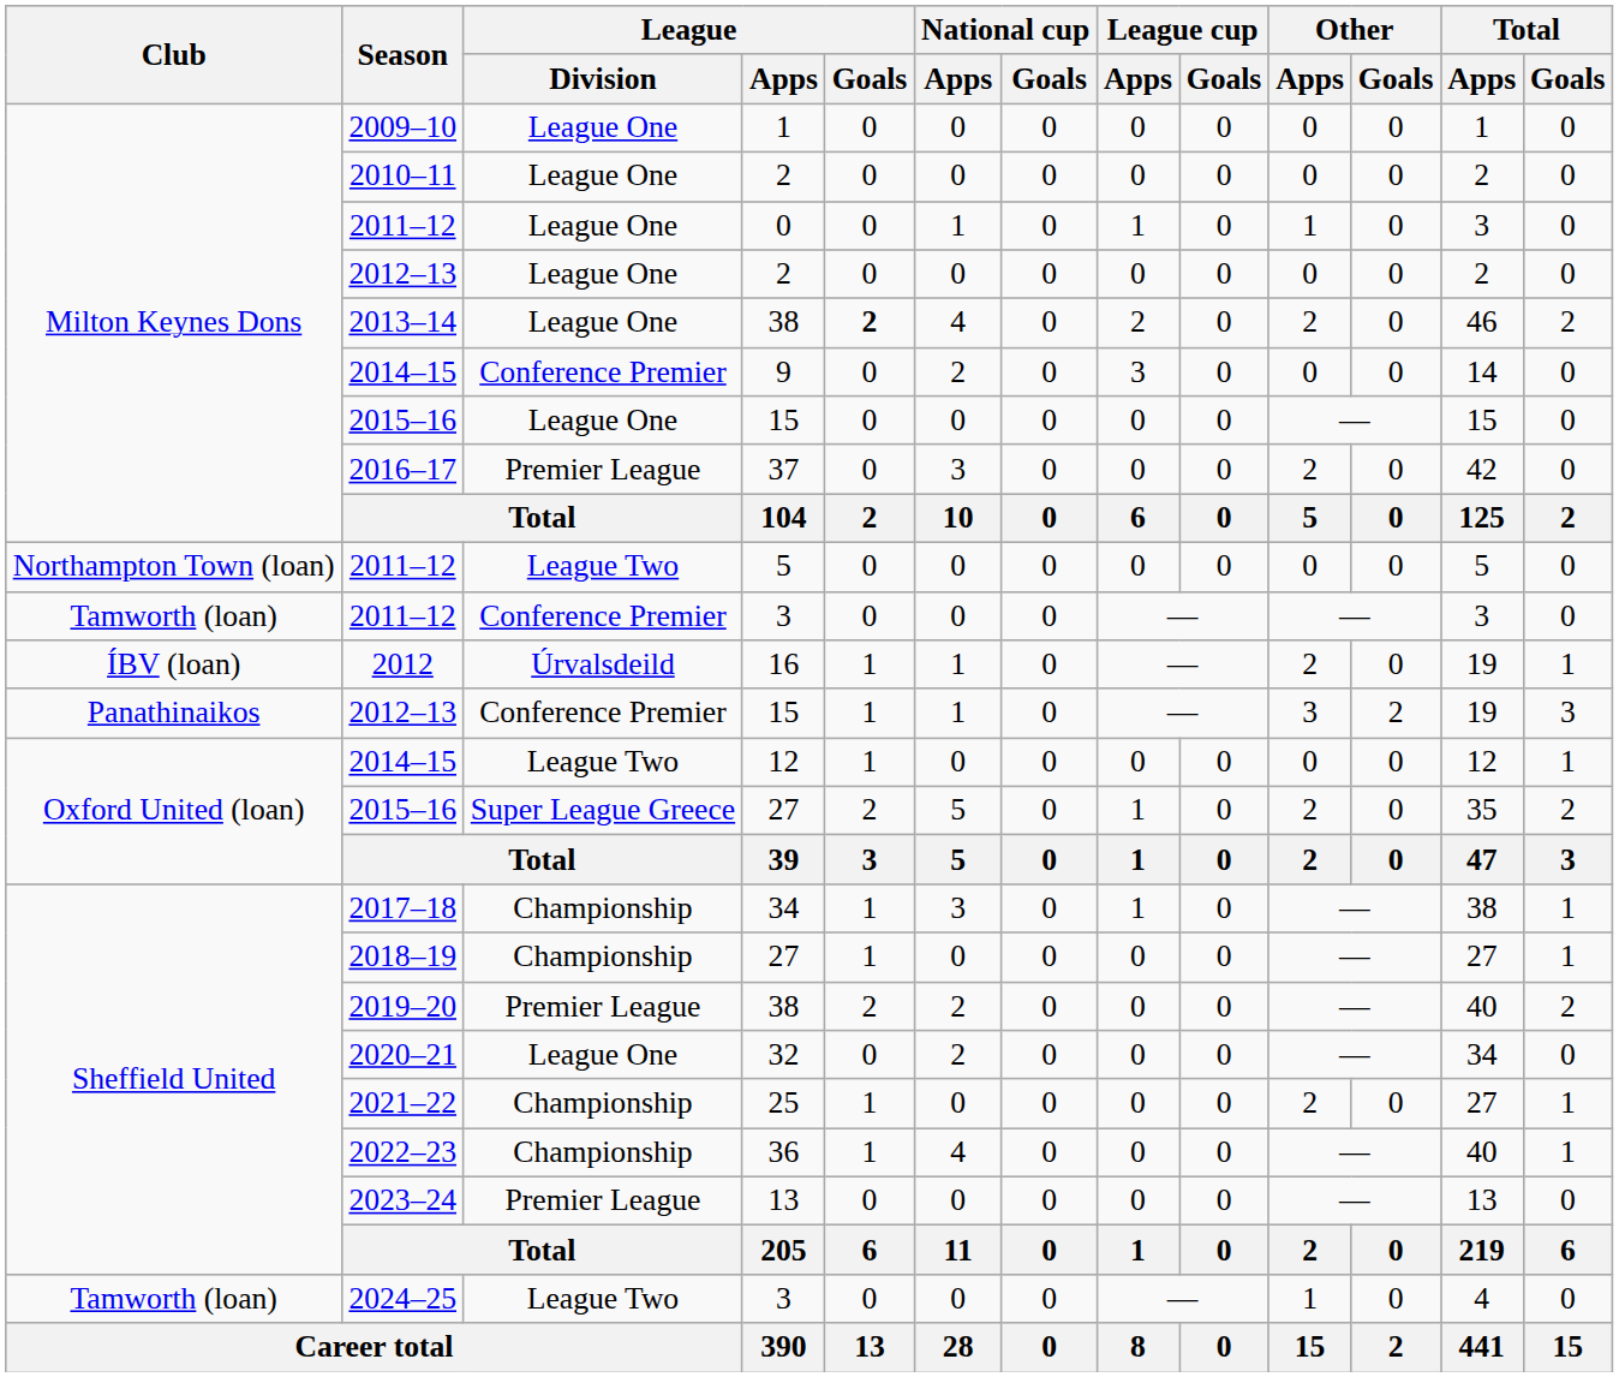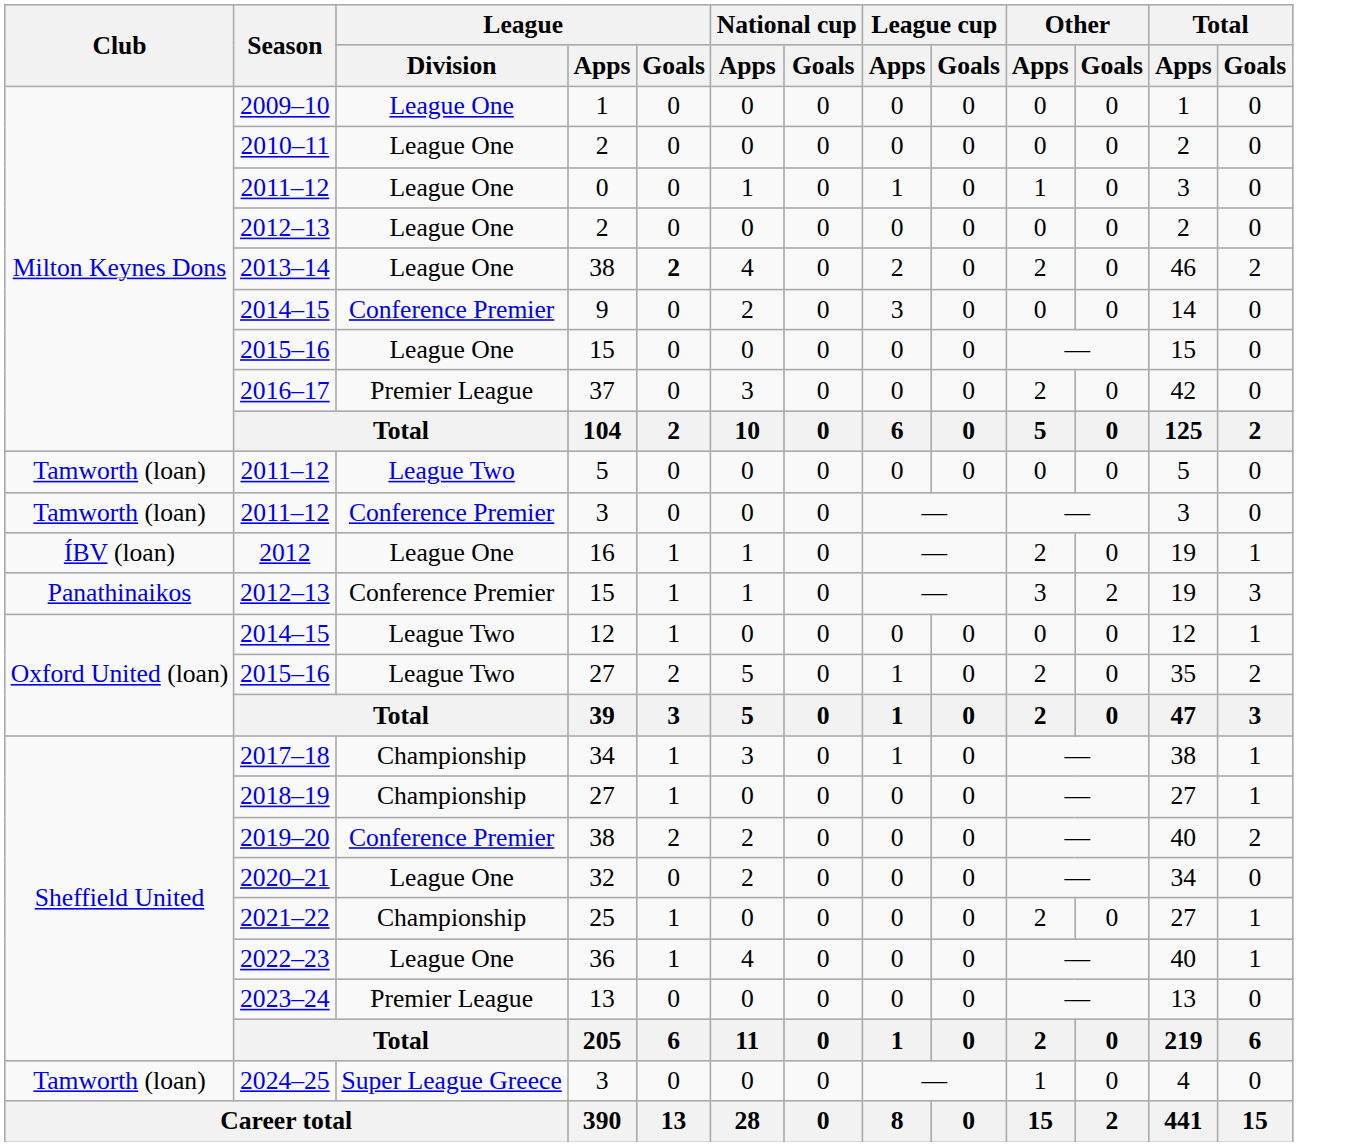 <table class=wikitable style=text-align:center>
 <tr>
 <th rowspan="2">Club</th>
 <th rowspan="2">Season</th>
 <th colspan="3">League</th>
 <th colspan="2">National cup</th>
 <th colspan="2">League cup</th>
 <th colspan="2">Other</th>
 <th colspan="2">Total</th>
 </tr>
 <tr>
 <th>Division</th>
 <th>Apps</th>
 <th>Goals</th>
 <th>Apps</th>
 <th>Goals</th>
 <th>Apps</th>
 <th>Goals</th>
 <th>Apps</th>
 <th>Goals</th>
 <th>Apps</th>
 <th>Goals</th>
 </tr>
 <tr>
 <td rowspan="9"><a href='#'>Milton Keynes Dons</a></td>
 <td><a href='#'>2009–10</a></td>
 <td><a href='#'>League One</a></td>
 <td>1</td>
 <td>0</td>
 <td>0</td>
 <td>0</td>
 <td>0</td>
 <td>0</td>
 <td>0</td>
 <td>0</td>
 <td>1</td>
 <td>0</td>
 </tr>
 <tr>
 <td><a href='#'>2010–11</a></td>
 <td>League One</td>
 <td>2</td>
 <td>0</td>
 <td>0</td>
 <td>0</td>
 <td>0</td>
 <td>0</td>
 <td>0</td>
 <td>0</td>
 <td>2</td>
 <td>0</td>
 </tr>
 <tr>
 <td><a href='#'>2011–12</a></td>
 <td>League One</td>
 <td>0</td>
 <td>0</td>
 <td>1</td>
 <td>0</td>
 <td>1</td>
 <td>0</td>
 <td>1</td>
 <td>0</td>
 <td>3</td>
 <td>0</td>
 </tr>
 <tr>
 <td><a href='#'>2012–13</a></td>
 <td>League One</td>
 <td>2</td>
 <td>0</td>
 <td>0</td>
 <td>0</td>
 <td>0</td>
 <td>0</td>
 <td>0</td>
 <td>0</td>
 <td>2</td>
 <td>0</td>
 </tr>
 <tr>
 <td><a href='#'>2013–14</a></td>
 <td>League One</td>
 <td>38</td>
 <td><strong>2</strong></td>
 <td>4</td>
 <td>0</td>
 <td>2</td>
 <td>0</td>
 <td>2</td>
 <td>0</td>
 <td>46</td>
 <td>2</td>
 </tr>
 <tr>
 <td><a href='#'>2014–15</a></td>
 <td><a href='#'>Conference Premier</a></td>
 <td>9</td>
 <td>0</td>
 <td>2</td>
 <td>0</td>
 <td>3</td>
 <td>0</td>
 <td>0</td>
 <td>0</td>
 <td>14</td>
 <td>0</td>
 </tr>
 <tr>
 <td><a href='#'>2015–16</a></td>
 <td>League One</td>
 <td>15</td>
 <td>0</td>
 <td>0</td>
 <td>0</td>
 <td>0</td>
 <td>0</td>
 <td colspan="2">—</td>
 <td>15</td>
 <td>0</td>
 </tr>
 <tr>
 <td><a href='#'>2016–17</a></td>
 <td>Premier League</td>
 <td>37</td>
 <td>0</td>
 <td>3</td>
 <td>0</td>
 <td>0</td>
 <td>0</td>
 <td>2</td>
 <td>0</td>
 <td>42</td>
 <td>0</td>
 </tr>
 <tr>
 <th colspan="2">Total</th>
 <th>104</th>
 <th>2</th>
 <th>10</th>
 <th>0</th>
 <th>6</th>
 <th>0</th>
 <th>5</th>
 <th>0</th>
 <th>125</th>
 <th>2</th>
 </tr>
 <tr>
-<td><a href='#'>Northampton Town</a> (loan)</td>
+<td><a href='#'>Tamworth</a> (loan)</td>
 <td><a href='#'>2011–12</a></td>
 <td><a href='#'>League Two</a></td>
 <td>5</td>
 <td>0</td>
 <td>0</td>
 <td>0</td>
 <td>0</td>
 <td>0</td>
 <td>0</td>
 <td>0</td>
 <td>5</td>
 <td>0</td>
 </tr>
 <tr>
 <td><a href='#'>Tamworth</a> (loan)</td>
 <td><a href='#'>2011–12</a></td>
 <td><a href='#'>Conference Premier</a></td>
 <td>3</td>
 <td>0</td>
 <td>0</td>
 <td>0</td>
 <td colspan="2">—</td>
 <td colspan="2">—</td>
 <td>3</td>
 <td>0</td>
 </tr>
 <tr>
 <td><a href='#'>ÍBV</a> (loan)</td>
 <td><a href='#'>2012</a></td>
-<td><a href='#'>Úrvalsdeild</a></td>
+<td>League One</td>
 <td>16</td>
 <td>1</td>
 <td>1</td>
 <td>0</td>
 <td colspan="2">—</td>
 <td>2</td>
 <td>0</td>
 <td>19</td>
 <td>1</td>
 </tr>
 <tr>
 <td><a href='#'>Panathinaikos</a></td>
 <td><a href='#'>2012–13</a></td>
 <td>Conference Premier</td>
 <td>15</td>
 <td>1</td>
 <td>1</td>
 <td>0</td>
 <td colspan="2">—</td>
 <td>3</td>
 <td>2</td>
 <td>19</td>
 <td>3</td>
 </tr>
 <tr>
 <td rowspan="3"><a href='#'>Oxford United</a> (loan)</td>
 <td><a href='#'>2014–15</a></td>
 <td>League Two</td>
 <td>12</td>
 <td>1</td>
 <td>0</td>
 <td>0</td>
 <td>0</td>
 <td>0</td>
 <td>0</td>
 <td>0</td>
 <td>12</td>
 <td>1</td>
 </tr>
 <tr>
 <td><a href='#'>2015–16</a></td>
-<td><a href='#'>Super League Greece</a></td>
+<td>League Two</td>
 <td>27</td>
 <td>2</td>
 <td>5</td>
 <td>0</td>
 <td>1</td>
 <td>0</td>
 <td>2</td>
 <td>0</td>
 <td>35</td>
 <td>2</td>
 </tr>
 <tr>
 <th colspan="2">Total</th>
 <th>39</th>
 <th>3</th>
 <th>5</th>
 <th>0</th>
 <th>1</th>
 <th>0</th>
 <th>2</th>
 <th>0</th>
 <th>47</th>
 <th>3</th>
 </tr>
 <tr>
 <td rowspan="8"><a href='#'>Sheffield United</a></td>
 <td><a href='#'>2017–18</a></td>
 <td>Championship</td>
 <td>34</td>
 <td>1</td>
 <td>3</td>
 <td>0</td>
 <td>1</td>
 <td>0</td>
 <td colspan="2">—</td>
 <td>38</td>
 <td>1</td>
 </tr>
 <tr>
 <td><a href='#'>2018–19</a></td>
 <td>Championship</td>
 <td>27</td>
 <td>1</td>
 <td>0</td>
 <td>0</td>
 <td>0</td>
 <td>0</td>
 <td colspan="2">—</td>
 <td>27</td>
 <td>1</td>
 </tr>
 <tr>
 <td><a href='#'>2019–20</a></td>
-<td>Premier League</td>
+<td><a href='#'>Conference Premier</a></td>
 <td>38</td>
 <td>2</td>
 <td>2</td>
 <td>0</td>
 <td>0</td>
 <td>0</td>
 <td colspan="2">—</td>
 <td>40</td>
 <td>2</td>
 </tr>
 <tr>
 <td><a href='#'>2020–21</a></td>
 <td>League One</td>
 <td>32</td>
 <td>0</td>
 <td>2</td>
 <td>0</td>
 <td>0</td>
 <td>0</td>
 <td colspan="2">—</td>
 <td>34</td>
 <td>0</td>
 </tr>
 <tr>
 <td><a href='#'>2021–22</a></td>
 <td>Championship</td>
 <td>25</td>
 <td>1</td>
 <td>0</td>
 <td>0</td>
 <td>0</td>
 <td>0</td>
 <td>2</td>
 <td>0</td>
 <td>27</td>
 <td>1</td>
 </tr>
 <tr>
 <td><a href='#'>2022–23</a></td>
-<td>Championship</td>
+<td>League One</td>
 <td>36</td>
 <td>1</td>
 <td>4</td>
 <td>0</td>
 <td>0</td>
 <td>0</td>
 <td colspan="2">—</td>
 <td>40</td>
 <td>1</td>
 </tr>
 <tr>
 <td><a href='#'>2023–24</a></td>
 <td>Premier League</td>
 <td>13</td>
 <td>0</td>
 <td>0</td>
 <td>0</td>
 <td>0</td>
 <td>0</td>
 <td colspan="2">—</td>
 <td>13</td>
 <td>0</td>
 </tr>
 <tr>
 <th colspan="2">Total</th>
 <th>205</th>
 <th>6</th>
 <th>11</th>
 <th>0</th>
 <th>1</th>
 <th>0</th>
 <th>2</th>
 <th>0</th>
 <th>219</th>
 <th>6</th>
 </tr>
 <tr>
 <td><a href='#'>Tamworth</a> (loan)</td>
 <td><a href='#'>2024–25</a></td>
-<td>League Two</td>
+<td><a href='#'>Super League Greece</a></td>
 <td>3</td>
 <td>0</td>
 <td>0</td>
 <td>0</td>
 <td colspan="2">—</td>
 <td>1</td>
 <td>0</td>
 <td>4</td>
 <td>0</td>
 </tr>
 <tr>
 <th colspan="3">Career total</th>
 <th>390</th>
 <th>13</th>
 <th>28</th>
 <th>0</th>
 <th>8</th>
 <th>0</th>
 <th>15</th>
 <th>2</th>
 <th>441</th>
 <th>15</th>
 </tr>
 </table>
